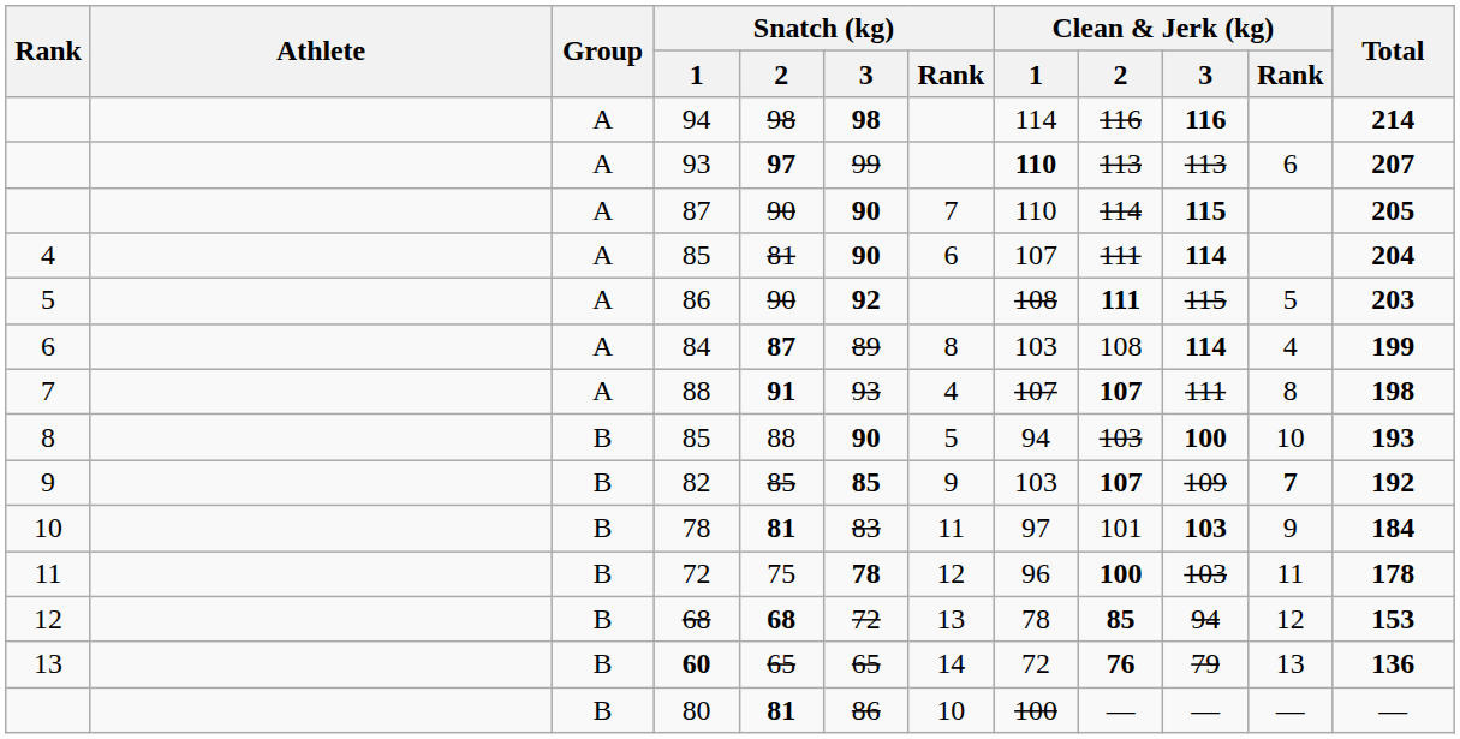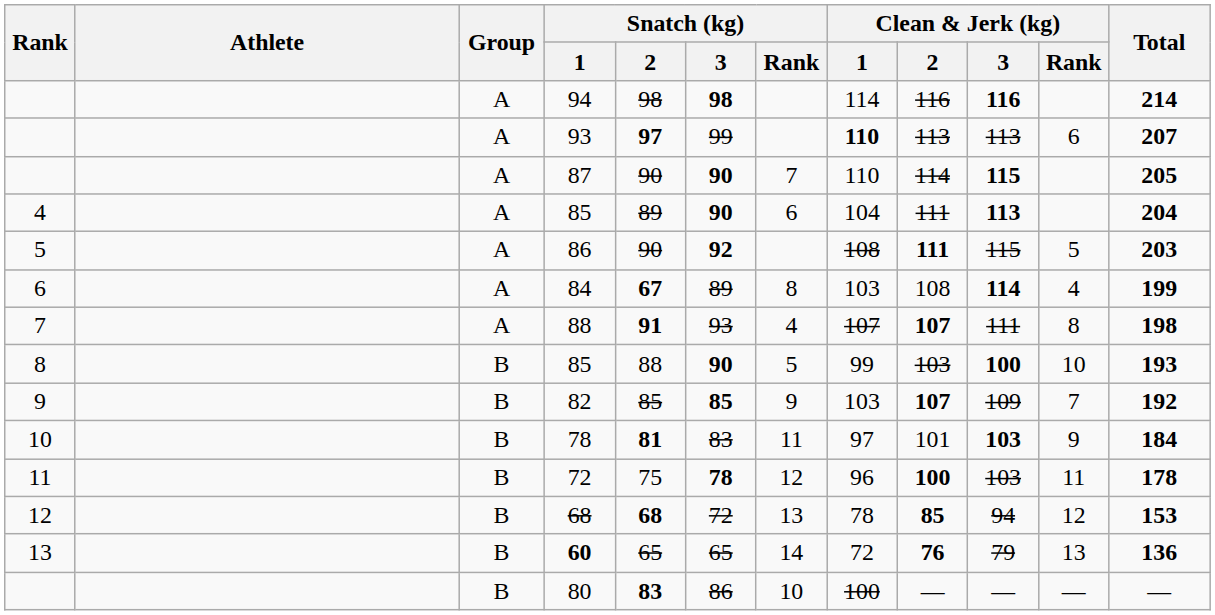 <table class = "wikitable" style="text-align:center;">
 <tr>
 <th rowspan=2 width=40>Rank</th>
 <th rowspan=2 width=250>Athlete</th>
 <th rowspan=2 width=50>Group</th>
 <th colspan=4>Snatch (kg)</th>
 <th colspan=4>Clean & Jerk (kg)</th>
 <th rowspan=2 width=60>Total</th>
 </tr>
 <tr>
 <th width=40>1</th>
 <th width=40>2</th>
 <th width=40>3</th>
 <th width=40>Rank</th>
 <th width=40>1</th>
 <th width=40>2</th>
 <th width=40>3</th>
 <th width=40>Rank</th>
 </tr>
 <tr>
 <td></td>
 <td align=left></td>
 <td>A</td>
 <td>94</td>
 <td><s>98</s></td>
 <td><strong>98</strong></td>
 <td></td>
 <td>114</td>
 <td><s>116</s></td>
 <td><strong>116</strong></td>
 <td></td>
 <td><strong>214</strong></td>
 </tr>
 <tr>
 <td></td>
 <td align=left></td>
 <td>A</td>
 <td>93</td>
 <td><strong>97</strong></td>
 <td><s>99</s></td>
 <td></td>
 <td><strong>110</strong></td>
 <td><s>113</s></td>
 <td><s>113</s></td>
 <td>6</td>
 <td><strong>207</strong></td>
 </tr>
 <tr>
 <td></td>
 <td align=left></td>
 <td>A</td>
 <td>87</td>
 <td><s>90</s></td>
 <td><strong>90</strong></td>
 <td>7</td>
 <td>110</td>
 <td><s>114</s></td>
 <td><strong>115</strong></td>
 <td></td>
 <td><strong>205</strong></td>
 </tr>
 <tr>
 <td>4</td>
 <td align=left></td>
 <td>A</td>
 <td>85</td>
-<td><s>81</s></td>
+<td><s>89</s></td>
 <td><strong>90</strong></td>
 <td>6</td>
-<td>107</td>
+<td>104</td>
 <td><s>111</s></td>
-<td><strong>114</strong></td>
+<td><strong>113</strong></td>
 <td></td>
 <td><strong>204</strong></td>
 </tr>
 <tr>
 <td>5</td>
 <td align=left></td>
 <td>A</td>
 <td>86</td>
 <td><s>90</s></td>
 <td><strong>92</strong></td>
 <td></td>
 <td><s>108</s></td>
 <td><strong>111</strong></td>
 <td><s>115</s></td>
 <td>5</td>
 <td><strong>203</strong></td>
 </tr>
 <tr>
 <td>6</td>
 <td align=left></td>
 <td>A</td>
 <td>84</td>
-<td><strong>87</strong></td>
+<td><strong>67</strong></td>
 <td><s>89</s></td>
 <td>8</td>
 <td>103</td>
 <td>108</td>
 <td><strong>114</strong></td>
 <td>4</td>
 <td><strong>199</strong></td>
 </tr>
 <tr>
 <td>7</td>
 <td align=left></td>
 <td>A</td>
 <td>88</td>
 <td><strong>91</strong></td>
 <td><s>93</s></td>
 <td>4</td>
 <td><s>107</s></td>
 <td><strong>107</strong></td>
 <td><s>111</s></td>
 <td>8</td>
 <td><strong>198</strong></td>
 </tr>
 <tr>
 <td>8</td>
 <td align=left></td>
 <td>B</td>
 <td>85</td>
 <td>88</td>
 <td><strong>90</strong></td>
 <td>5</td>
-<td>94</td>
+<td>99</td>
 <td><s>103</s></td>
 <td><strong>100</strong></td>
 <td>10</td>
 <td><strong>193</strong></td>
 </tr>
 <tr>
 <td>9</td>
 <td align=left></td>
 <td>B</td>
 <td>82</td>
 <td><s>85</s></td>
 <td><strong>85</strong></td>
 <td>9</td>
 <td>103</td>
 <td><strong>107</strong></td>
 <td><s>109</s></td>
-<td><strong>7</strong></td>
+<td>7</td>
 <td><strong>192</strong></td>
 </tr>
 <tr>
 <td>10</td>
 <td align=left></td>
 <td>B</td>
 <td>78</td>
 <td><strong>81</strong></td>
 <td><s>83</s></td>
 <td>11</td>
 <td>97</td>
 <td>101</td>
 <td><strong>103</strong></td>
 <td>9</td>
 <td><strong>184</strong></td>
 </tr>
 <tr>
 <td>11</td>
 <td align=left></td>
 <td>B</td>
 <td>72</td>
 <td>75</td>
 <td><strong>78</strong></td>
 <td>12</td>
 <td>96</td>
 <td><strong>100</strong></td>
 <td><s>103</s></td>
 <td>11</td>
 <td><strong>178</strong></td>
 </tr>
 <tr>
 <td>12</td>
 <td align=left></td>
 <td>B</td>
 <td><s>68</s></td>
 <td><strong>68</strong></td>
 <td><s>72</s></td>
 <td>13</td>
 <td>78</td>
 <td><strong>85</strong></td>
 <td><s>94</s></td>
 <td>12</td>
 <td><strong>153</strong></td>
 </tr>
 <tr>
 <td>13</td>
 <td align=left></td>
 <td>B</td>
 <td><strong>60</strong></td>
 <td><s>65</s></td>
 <td><s>65</s></td>
 <td>14</td>
 <td>72</td>
 <td><strong>76</strong></td>
 <td><s>79</s></td>
 <td>13</td>
 <td><strong>136</strong></td>
 </tr>
 <tr>
 <td></td>
 <td align=left></td>
 <td>B</td>
 <td>80</td>
-<td><strong>81</strong></td>
+<td><strong>83</strong></td>
 <td><s>86</s></td>
 <td>10</td>
 <td><s>100</s></td>
 <td>—</td>
 <td>—</td>
 <td>—</td>
 <td>—</td>
 </tr>
 </table>
